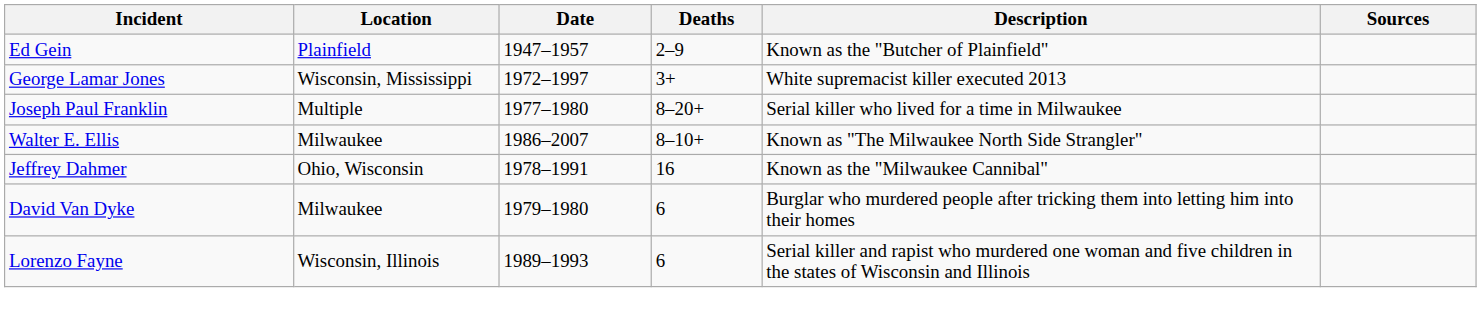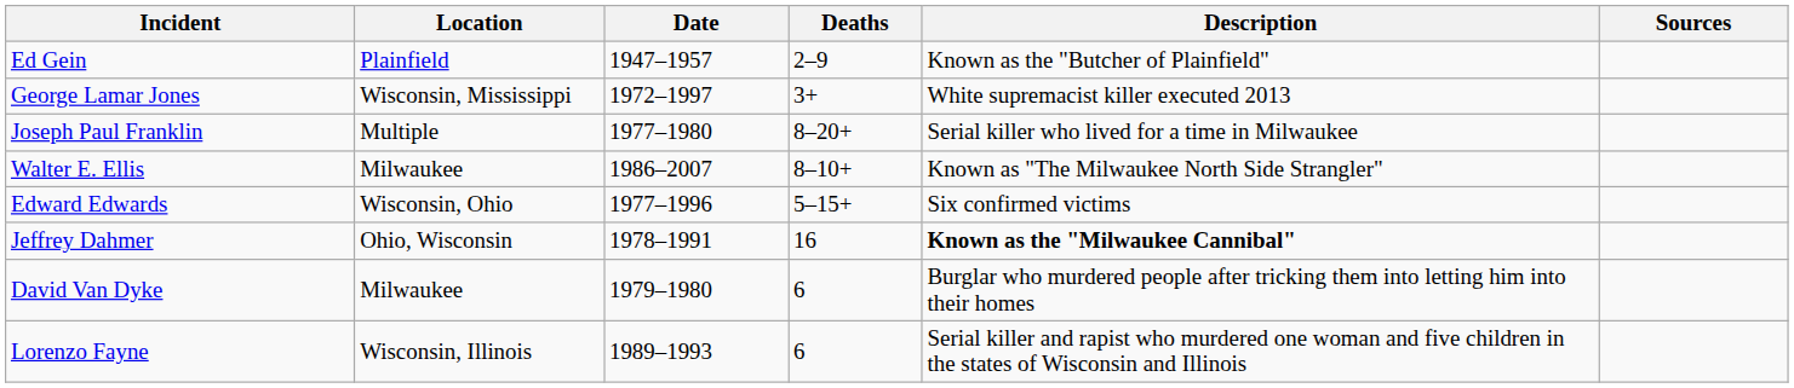 <table class="wikitable sortable">
 <tr>
 <th width="300">Incident</th>
 <th width="200">Location</th>
 <th width="150">Date</th>
 <th width="100">Deaths</th>
 <th width="600">Description</th>
 <th width="150">Sources</th>
 </tr>
 <tr>
 <td><a href='#'>Ed Gein</a></td>
 <td><a href='#'>Plainfield</a></td>
 <td>1947–1957</td>
 <td>2–9</td>
 <td>Known as the "Butcher of Plainfield"</td>
 <td></td>
 </tr>
 <tr>
 <td><a href='#'>George Lamar Jones</a></td>
 <td>Wisconsin, Mississippi</td>
 <td>1972–1997</td>
 <td>3+</td>
 <td>White supremacist killer executed 2013</td>
 <td></td>
 </tr>
 <tr>
 <td><a href='#'>Joseph Paul Franklin</a></td>
 <td>Multiple</td>
 <td>1977–1980</td>
 <td>8–20+</td>
 <td>Serial killer who lived for a time in Milwaukee</td>
 <td></td>
 </tr>
 <tr>
 <td><a href='#'>Walter E. Ellis</a></td>
 <td>Milwaukee</td>
 <td>1986–2007</td>
 <td>8–10+</td>
 <td>Known as "The Milwaukee North Side Strangler"</td>
 <td></td>
 </tr>
 <tr>
+<td><a href='#'>Edward Edwards</a></td>
+<td>Wisconsin, Ohio</td>
+<td>1977–1996</td>
+<td>5–15+</td>
+<td>Six confirmed victims</td>
+<td></td>
+</tr>
+<tr>
 <td><a href='#'>Jeffrey Dahmer</a></td>
 <td>Ohio, Wisconsin</td>
 <td>1978–1991</td>
 <td>16</td>
-<td>Known as the "Milwaukee Cannibal"</td>
+<td><strong>Known as the "Milwaukee Cannibal"</strong></td>
 <td></td>
 </tr>
 <tr>
 <td><a href='#'>David Van Dyke</a></td>
 <td>Milwaukee</td>
 <td>1979–1980</td>
 <td>6</td>
 <td>Burglar who murdered people after tricking them into letting him into their homes</td>
 <td></td>
 </tr>
 <tr>
 <td><a href='#'>Lorenzo Fayne</a></td>
 <td>Wisconsin, Illinois</td>
 <td>1989–1993</td>
 <td>6</td>
 <td>Serial killer and rapist who murdered one woman and five children in the states of Wisconsin and Illinois</td>
 <td></td>
 </tr>
 </table>
